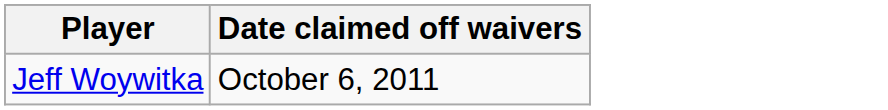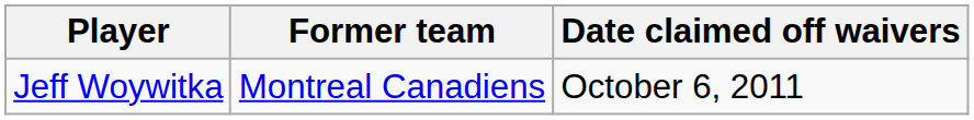 <table class="wikitable">
 <tr>
 <th>Player</th>
+<th>Former team</th>
 <th>Date claimed off waivers</th>
 </tr>
 <tr>
 <td><a href='#'>Jeff Woywitka</a></td>
+<td><a href='#'>Montreal Canadiens</a></td>
 <td>October 6, 2011</td>
 </tr>
 </table>
